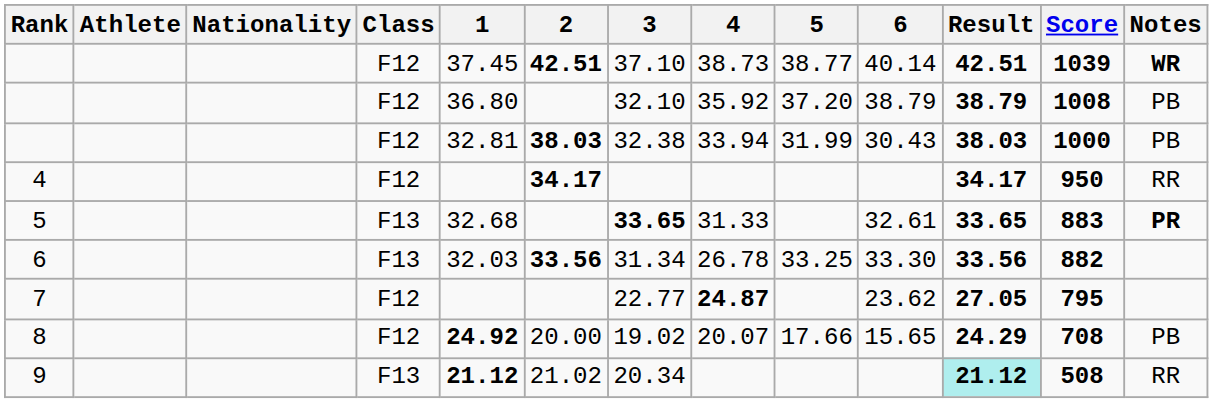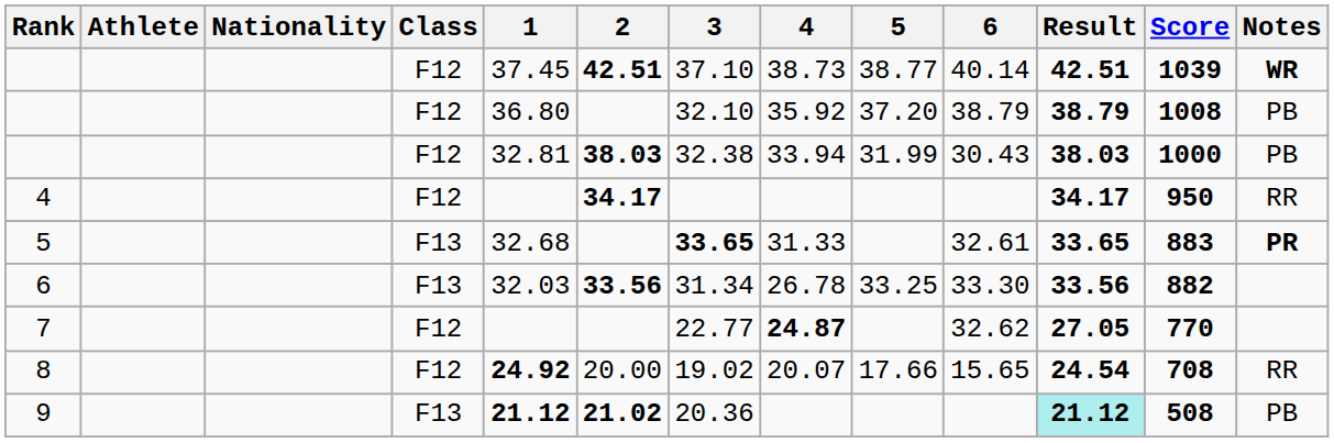 <table class="wikitable sortable" style="text-align:center">
 <tr>
 <th>Rank</th>
 <th>Athlete</th>
 <th>Nationality</th>
 <th>Class</th>
 <th width="25">1</th>
 <th width="25">2</th>
 <th width="25">3</th>
 <th width="25">4</th>
 <th width="25">5</th>
 <th width="25">6</th>
 <th>Result</th>
 <th><a href='#'>Score</a></th>
 <th>Notes</th>
 </tr>
 <tr>
 <td></td>
 <td align=left></td>
 <td align="left"></td>
 <td>F12</td>
 <td>37.45</td>
 <td><strong>42.51</strong></td>
 <td>37.10</td>
 <td>38.73</td>
 <td>38.77</td>
 <td>40.14</td>
 <td><strong>42.51</strong></td>
 <td><strong>1039</strong></td>
 <td><strong>WR</strong></td>
 </tr>
 <tr>
 <td></td>
 <td align=left></td>
 <td align="left"></td>
 <td>F12</td>
 <td>36.80</td>
 <td></td>
 <td>32.10</td>
 <td>35.92</td>
 <td>37.20</td>
 <td>38.79</td>
 <td><strong>38.79</strong></td>
 <td><strong>1008</strong></td>
 <td>PB</td>
 </tr>
 <tr>
 <td></td>
 <td align=left></td>
 <td align="left"></td>
 <td>F12</td>
 <td>32.81</td>
 <td><strong>38.03</strong></td>
 <td>32.38</td>
 <td>33.94</td>
 <td>31.99</td>
 <td>30.43</td>
 <td><strong>38.03</strong></td>
 <td><strong>1000</strong></td>
 <td>PB</td>
 </tr>
 <tr>
 <td>4</td>
 <td align=left></td>
 <td align="left"></td>
 <td>F12</td>
 <td></td>
 <td><strong>34.17</strong></td>
 <td></td>
 <td></td>
 <td></td>
 <td></td>
 <td><strong>34.17</strong></td>
 <td><strong>950</strong></td>
 <td>RR</td>
 </tr>
 <tr>
 <td>5</td>
 <td align=left></td>
 <td align="left"></td>
 <td>F13</td>
 <td>32.68</td>
 <td></td>
 <td><strong>33.65</strong></td>
 <td>31.33</td>
 <td></td>
 <td>32.61</td>
 <td><strong>33.65</strong></td>
 <td><strong>883</strong></td>
 <td><strong>PR</strong></td>
 </tr>
 <tr>
 <td>6</td>
 <td align=left></td>
 <td align="left"></td>
 <td>F13</td>
 <td>32.03</td>
 <td><strong>33.56</strong></td>
 <td>31.34</td>
 <td>26.78</td>
 <td>33.25</td>
 <td>33.30</td>
 <td><strong>33.56</strong></td>
 <td><strong>882</strong></td>
 <td></td>
 </tr>
 <tr>
 <td>7</td>
 <td align=left></td>
 <td align="left"></td>
 <td>F12</td>
 <td></td>
 <td></td>
 <td>22.77</td>
 <td><strong>24.87</strong></td>
 <td></td>
-<td>23.62</td>
+<td>32.62</td>
 <td><strong>27.05</strong></td>
-<td><strong>795</strong></td>
+<td><strong>770</strong></td>
 <td></td>
 </tr>
 <tr>
 <td>8</td>
 <td align=left></td>
 <td align="left"></td>
 <td>F12</td>
 <td><strong>24.92</strong></td>
 <td>20.00</td>
 <td>19.02</td>
 <td>20.07</td>
 <td>17.66</td>
 <td>15.65</td>
-<td><strong>24.29</strong></td>
+<td><strong>24.54</strong></td>
 <td><strong>708</strong></td>
-<td>PB</td>
+<td>RR</td>
 </tr>
 <tr>
 <td>9</td>
 <td align=left></td>
 <td align="left"></td>
 <td>F13</td>
 <td><strong>21.12</strong></td>
-<td>21.02</td>
-<td>20.34</td>
+<td><strong>21.02</strong></td>
+<td>20.36</td>
 <td></td>
 <td></td>
 <td></td>
 <td style="background: paleturquoise;"><strong>21.12</strong></td>
 <td><strong>508</strong></td>
-<td>RR</td>
+<td>PB</td>
 </tr>
 </table>
